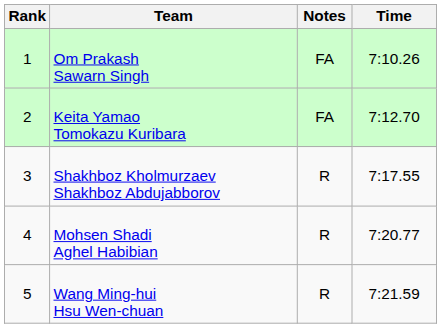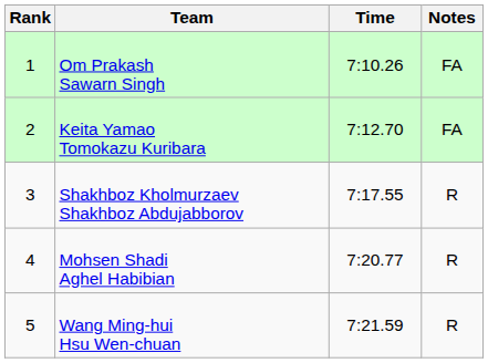 <table class=wikitable style="text-align:center">
 <tr>
 <th width=40>Rank</th>
 <th width=250>Team</th>
+<th width=80>Time</th>
 <th width=50>Notes</th>
-<th width=80>Time</th>
 </tr>
 <tr bgcolor="ccffcc">
 <td>1</td>
 <td align="left"><br><a href='#'>Om Prakash</a><br><a href='#'>Sawarn Singh</a></td>
+<td>7:10.26</td>
 <td>FA</td>
-<td>7:10.26</td>
 </tr>
 <tr bgcolor="ccffcc">
 <td>2</td>
 <td align="left"><br><a href='#'>Keita Yamao</a><br><a href='#'>Tomokazu Kuribara</a></td>
+<td>7:12.70</td>
 <td>FA</td>
-<td>7:12.70</td>
 </tr>
 <tr>
 <td>3</td>
 <td align="left"><br><a href='#'>Shakhboz Kholmurzaev</a><br><a href='#'>Shakhboz Abdujabborov</a></td>
+<td>7:17.55</td>
 <td>R</td>
-<td>7:17.55</td>
 </tr>
 <tr>
 <td>4</td>
 <td align="left"><br><a href='#'>Mohsen Shadi</a><br><a href='#'>Aghel Habibian</a></td>
+<td>7:20.77</td>
 <td>R</td>
-<td>7:20.77</td>
 </tr>
 <tr>
 <td>5</td>
 <td align="left"><br><a href='#'>Wang Ming-hui</a><br><a href='#'>Hsu Wen-chuan</a></td>
+<td>7:21.59</td>
 <td>R</td>
-<td>7:21.59</td>
 </tr>
 </table>
